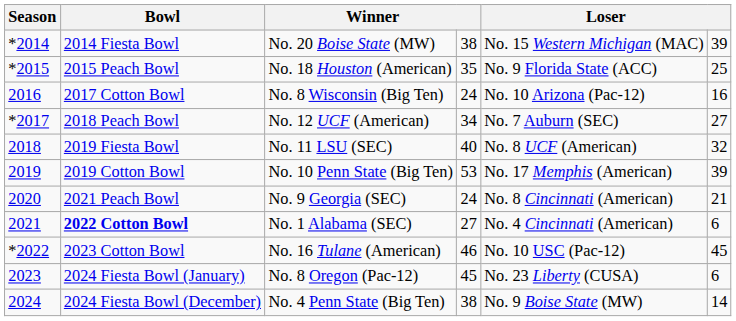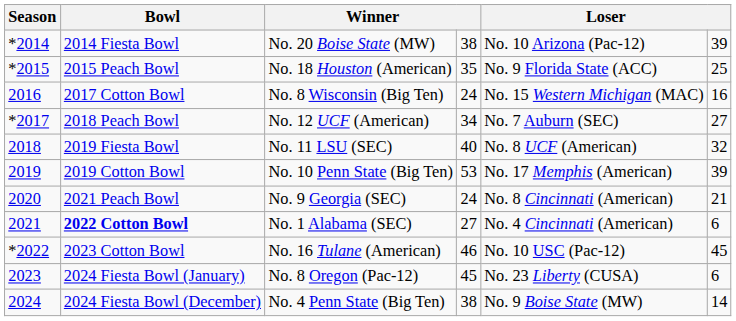 <table class="wikitable">
 <tr>
 <th>Season</th>
 <th>Bowl</th>
 <th colspan=2>Winner</th>
 <th colspan=2>Loser</th>
 </tr>
 <tr>
 <td>*<a href='#'>2014</a></td>
 <td><a href='#'>2014 Fiesta Bowl</a></td>
 <td>No. 20 <em><a href='#'>Boise State</a></em> (MW)</td>
 <td>38</td>
-<td>No. 15 <em><a href='#'>Western Michigan</a></em> (MAC)</td>
+<td>No. 10 <a href='#'>Arizona</a> (Pac-12)</td>
 <td>39</td>
 </tr>
 <tr>
 <td>*<a href='#'>2015</a></td>
 <td><a href='#'>2015 Peach Bowl</a></td>
 <td>No. 18 <em><a href='#'>Houston</a></em> (American)</td>
 <td>35</td>
 <td>No. 9 <a href='#'>Florida State</a> (ACC)</td>
 <td>25</td>
 </tr>
 <tr>
 <td><a href='#'>2016</a></td>
 <td><a href='#'>2017 Cotton Bowl</a></td>
 <td>No. 8 <a href='#'>Wisconsin</a> (Big Ten)</td>
 <td>24</td>
-<td>No. 10 <a href='#'>Arizona</a> (Pac-12)</td>
+<td>No. 15 <em><a href='#'>Western Michigan</a></em> (MAC)</td>
 <td>16</td>
 </tr>
 <tr>
 <td>*<a href='#'>2017</a></td>
 <td><a href='#'>2018 Peach Bowl</a></td>
 <td>No. 12 <em><a href='#'>UCF</a></em> (American)</td>
 <td>34</td>
 <td>No. 7 <a href='#'>Auburn</a> (SEC)</td>
 <td>27</td>
 </tr>
 <tr>
 <td><a href='#'>2018</a></td>
 <td><a href='#'>2019 Fiesta Bowl</a></td>
 <td>No. 11 <a href='#'>LSU</a> (SEC)</td>
 <td>40</td>
 <td>No. 8 <em><a href='#'>UCF</a></em> (American)</td>
 <td>32</td>
 </tr>
 <tr>
 <td><a href='#'>2019</a></td>
 <td><a href='#'>2019 Cotton Bowl</a></td>
 <td>No. 10 <a href='#'>Penn State</a> (Big Ten)</td>
 <td>53</td>
 <td>No. 17 <em><a href='#'>Memphis</a></em> (American)</td>
 <td>39</td>
 </tr>
 <tr>
 <td><a href='#'>2020</a></td>
 <td><a href='#'>2021 Peach Bowl</a></td>
 <td>No. 9 <a href='#'>Georgia</a> (SEC)</td>
 <td>24</td>
 <td>No. 8 <em><a href='#'>Cincinnati</a></em> (American)</td>
 <td>21</td>
 </tr>
 <tr>
 <td><a href='#'>2021</a></td>
 <td><strong><a href='#'>2022 Cotton Bowl</a></strong></td>
 <td>No. 1 <a href='#'>Alabama</a> (SEC)</td>
 <td>27</td>
 <td>No. 4 <em><a href='#'>Cincinnati</a></em> (American)</td>
 <td>6</td>
 </tr>
 <tr>
 <td>*<a href='#'>2022</a></td>
 <td><a href='#'>2023 Cotton Bowl</a></td>
 <td>No. 16 <a href='#'><em>Tulane</em></a> (American)</td>
 <td>46</td>
 <td>No. 10 <a href='#'>USC</a> (Pac-12)</td>
 <td>45</td>
 </tr>
 <tr>
 <td><a href='#'>2023</a></td>
 <td><a href='#'>2024 Fiesta Bowl (January)</a></td>
 <td>No. 8 <a href='#'>Oregon</a> (Pac-12)</td>
 <td>45</td>
 <td>No. 23 <a href='#'><em>Liberty</em></a> (CUSA)</td>
 <td>6</td>
 </tr>
 <tr>
 <td><a href='#'>2024</a></td>
 <td><a href='#'>2024 Fiesta Bowl (December)</a></td>
 <td>No. 4 <a href='#'>Penn State</a> (Big Ten)</td>
 <td>38</td>
 <td>No. 9 <a href='#'><em>Boise State</em></a> (MW)</td>
 <td>14</td>
 </tr>
 </table>
